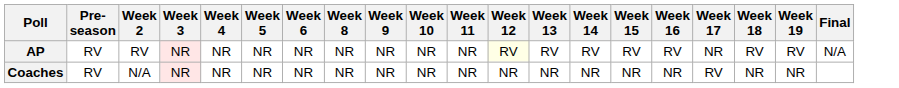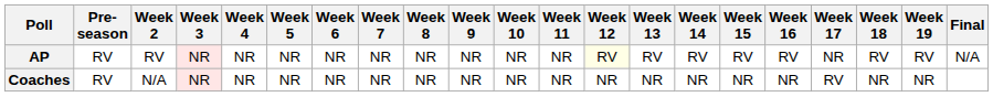 <table class="wikitable" style="white-space:nowrap;font-size:90%">
 <tr>
 <th>Poll</th>
 <th>Pre-<br>season</th>
 <th>Week<br>2</th>
 <th>Week<br>3</th>
 <th>Week<br>4</th>
 <th>Week<br>5</th>
 <th>Week<br>6</th>
+<th>Week<br>7</th>
 <th>Week<br>8</th>
 <th>Week<br>9</th>
 <th>Week<br>10</th>
 <th>Week<br>11</th>
 <th>Week<br>12</th>
 <th>Week<br>13</th>
 <th>Week<br>14</th>
 <th>Week<br>15</th>
 <th>Week<br>16</th>
 <th>Week<br>17</th>
 <th>Week<br>18</th>
 <th>Week<br>19</th>
 <th>Final</th>
 </tr>
 <tr style="text-align:center;">
 <th>AP</th>
 <td style="background:#FFF;">RV</td>
 <td style="background:#FFF;">RV</td>
 <td style="background:#FFE6E6;">NR</td>
+<td style="background:#FFF;">NR</td>
 <td style="background:#FFF;">NR</td>
 <td style="background:#FFF;">NR</td>
 <td style="background:#FFF;">NR</td>
 <td style="background:#FFF;">NR</td>
 <td style="background:#FFF;">NR</td>
 <td style="background:#FFF;">NR</td>
 <td style="background:#FFF;">NR</td>
 <td style="background:#FFFFE6;">RV</td>
 <td style="background:#FFF;">RV</td>
 <td style="background:#FFF;">RV</td>
 <td style="background:#FFF;">RV</td>
 <td style="background:#FFF;">RV</td>
 <td style="background:#FFF;">NR</td>
 <td style="background:#FFF;">RV</td>
 <td style="background:#FFF;">RV</td>
 <td style="background:#FFF;">N/A</td>
 </tr>
 <tr style="text-align:center;">
 <th>Coaches</th>
 <td style="background:#FFF;">RV</td>
 <td style="background:#FFF;">N/A</td>
 <td style="background:#FFE6E6;">NR</td>
 <td style="background:#FFF;">NR</td>
 <td style="background:#FFF;">NR</td>
 <td style="background:#FFF;">NR</td>
 <td style="background:#FFF;">NR</td>
 <td style="background:#FFF;">NR</td>
 <td style="background:#FFF;">NR</td>
 <td style="background:#FFF;">NR</td>
 <td style="background:#FFF;">NR</td>
 <td style="background:#FFF;">NR</td>
 <td style="background:#FFF;">NR</td>
 <td style="background:#FFF;">NR</td>
 <td style="background:#FFF;">NR</td>
+<td style="background:#FFF;">NR</td>
 <td style="background:#FFF;">RV</td>
 <td style="background:#FFF;">NR</td>
 <td style="background:#FFF;">NR</td>
 <td style="background:#FFF;"></td>
 </tr>
 </table>
